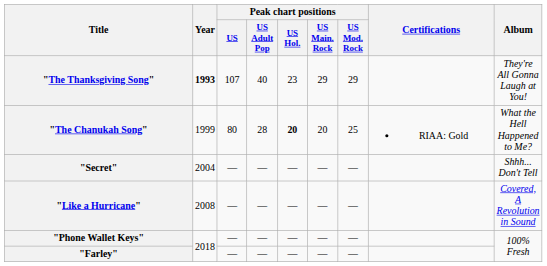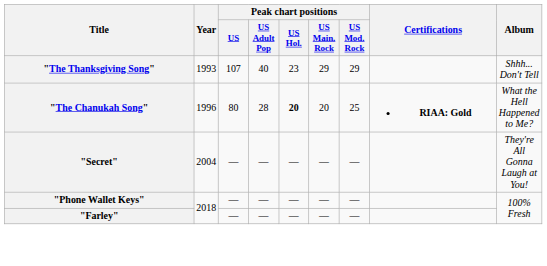 <table class="wikitable plainrowheaders" style="text-align:center;">
 <tr>
 <th scope="col" rowspan="2" style="width:20em;">Title</th>
 <th scope="col" rowspan="2" style="width:2em;">Year</th>
 <th scope="col" colspan="5">Peak chart positions</th>
 <th scope="col" rowspan="2" style="width:13em;"><a href='#'>Certifications</a></th>
 <th rowspan="2">Album</th>
 </tr>
 <tr>
 <th style="width:3em; font-size:90%"><a href='#'>US</a><br></th>
 <th style="width:3em; font-size:90%"><a href='#'>US<br>Adult<br>Pop</a><br></th>
 <th style="width:3em; font-size:90%"><a href='#'>US<br>Hol.</a><br></th>
 <th style="width:3em; font-size:90%"><a href='#'>US<br>Main.<br>Rock</a><br></th>
 <th style="width:3em; font-size:90%"><a href='#'>US<br>Mod.<br>Rock</a><br></th>
 </tr>
 <tr>
 <th scope="row">"<a href='#'>The Thanksgiving Song</a>"</th>
-<td><strong>1993</strong></td>
+<td>1993</td>
 <td>107</td>
 <td>40</td>
 <td>23</td>
 <td>29</td>
 <td>29</td>
 <td></td>
-<td><em>They're All Gonna Laugh at You!</em></td>
+<td><em>Shhh... Don't Tell</em></td>
 </tr>
 <tr>
 <th scope="row">"<a href='#'>The Chanukah Song</a>"</th>
-<td>1999</td>
+<td>1996</td>
 <td>80</td>
 <td>28</td>
 <td><strong>20</strong></td>
 <td>20</td>
 <td>25</td>
-<td><br><ul><li>RIAA: Gold</li></ul></td>
+<td><strong><br><ul><li>RIAA: Gold</li></ul></strong></td>
 <td><em>What the Hell Happened to Me?</em></td>
 </tr>
 <tr>
 <th scope="row">"Secret"</th>
 <td>2004</td>
 <td>—</td>
 <td>—</td>
 <td>—</td>
 <td>—</td>
 <td>—</td>
 <td></td>
-<td><em>Shhh... Don't Tell</em></td>
-</tr>
-<tr>
-<th scope="row">"<a href='#'>Like a Hurricane</a>"</th>
-<td>2008</td>
-<td>—</td>
-<td>—</td>
-<td>—</td>
-<td>—</td>
-<td>—</td>
-<td></td>
-<td><em><a href='#'>Covered, A Revolution in Sound</a></em></td>
+<td><em>They're All Gonna Laugh at You!</em></td>
 </tr>
 <tr>
 <th scope="row">"Phone Wallet Keys"</th>
 <td rowspan="2">2018</td>
 <td>—</td>
 <td>—</td>
 <td>—</td>
 <td>—</td>
 <td>—</td>
 <td></td>
 <td rowspan="2"><em>100% Fresh</em></td>
 </tr>
 <tr>
 <th scope="row">"Farley"</th>
 <td>—</td>
 <td>—</td>
 <td>—</td>
 <td>—</td>
 <td>—</td>
 <td></td>
 </tr>
 </table>
